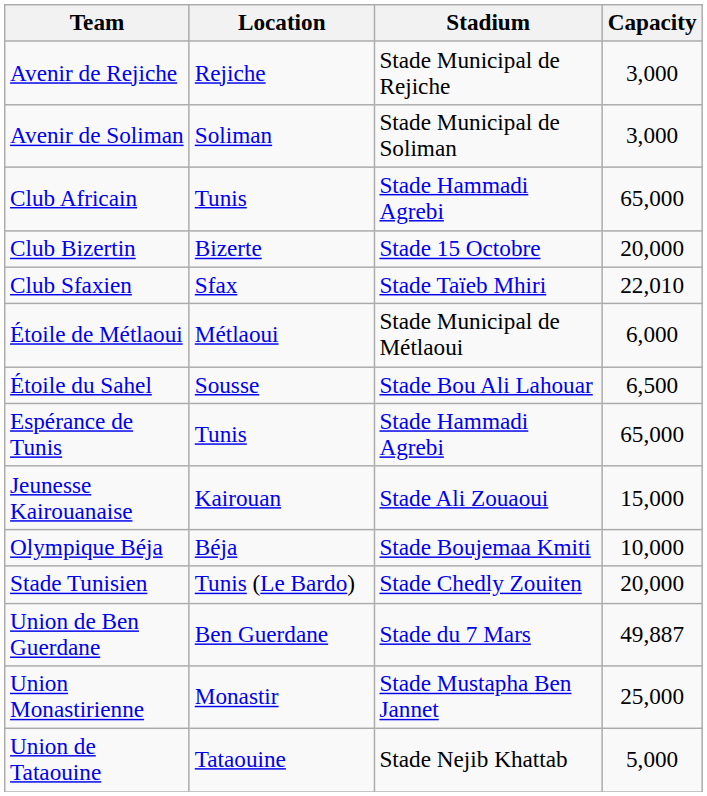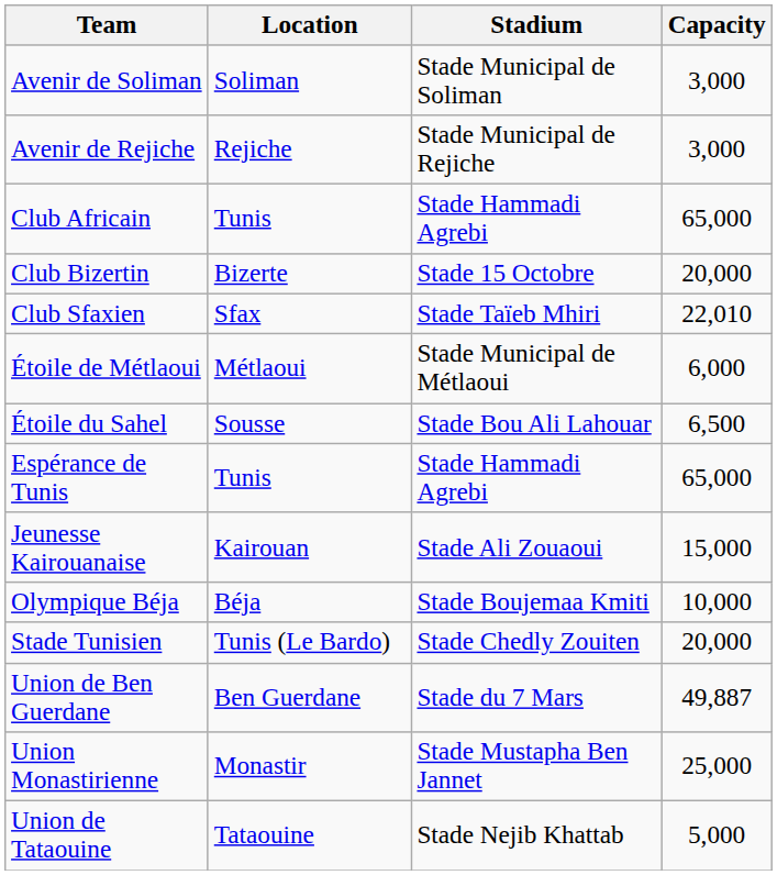 <table class="wikitable sortable">
 <tr>
 <th width="120px">Team</th>
 <th width="120px">Location</th>
 <th width="150px">Stadium</th>
 <th>Capacity</th>
 </tr>
 <tr>
+<td><a href='#'>Avenir de Soliman</a></td>
+<td><a href='#'>Soliman</a></td>
+<td>Stade Municipal de Soliman</td>
+<td align="center">3,000</td>
+</tr>
+<tr>
 <td><a href='#'>Avenir de Rejiche</a></td>
 <td><a href='#'>Rejiche</a></td>
 <td>Stade Municipal de Rejiche</td>
-<td align="center">3,000</td>
-</tr>
-<tr>
-<td><a href='#'>Avenir de Soliman</a></td>
-<td><a href='#'>Soliman</a></td>
-<td>Stade Municipal de Soliman</td>
 <td align="center">3,000</td>
 </tr>
 <tr>
 <td><a href='#'>Club Africain</a></td>
 <td><a href='#'>Tunis</a></td>
 <td><a href='#'>Stade Hammadi Agrebi</a></td>
 <td align="center">65,000</td>
 </tr>
 <tr>
 <td><a href='#'>Club Bizertin</a></td>
 <td><a href='#'>Bizerte</a></td>
 <td><a href='#'>Stade 15 Octobre</a></td>
 <td align="center">20,000</td>
 </tr>
 <tr>
 <td><a href='#'>Club Sfaxien</a></td>
 <td><a href='#'>Sfax</a></td>
 <td><a href='#'>Stade Taïeb Mhiri</a></td>
 <td align="center">22,010</td>
 </tr>
 <tr>
 <td><a href='#'>Étoile de Métlaoui</a></td>
 <td><a href='#'>Métlaoui</a></td>
 <td>Stade Municipal de Métlaoui</td>
 <td align="center">6,000</td>
 </tr>
 <tr>
 <td><a href='#'>Étoile du Sahel</a></td>
 <td><a href='#'>Sousse</a></td>
 <td><a href='#'>Stade Bou Ali Lahouar</a></td>
 <td align="center">6,500</td>
 </tr>
 <tr>
 <td><a href='#'>Espérance de Tunis</a></td>
 <td><a href='#'>Tunis</a></td>
 <td><a href='#'>Stade Hammadi Agrebi</a></td>
 <td align="center">65,000</td>
 </tr>
 <tr>
 <td><a href='#'>Jeunesse Kairouanaise</a></td>
 <td><a href='#'>Kairouan</a></td>
 <td><a href='#'>Stade Ali Zouaoui</a></td>
 <td align="center">15,000</td>
 </tr>
 <tr>
 <td><a href='#'>Olympique Béja</a></td>
 <td><a href='#'>Béja</a></td>
 <td><a href='#'>Stade Boujemaa Kmiti</a></td>
 <td align="center">10,000</td>
 </tr>
 <tr>
 <td><a href='#'>Stade Tunisien</a></td>
 <td><a href='#'>Tunis</a> (<a href='#'>Le Bardo</a>)</td>
 <td><a href='#'>Stade Chedly Zouiten</a></td>
 <td align="center">20,000</td>
 </tr>
 <tr>
 <td><a href='#'>Union de Ben Guerdane</a></td>
 <td><a href='#'>Ben Guerdane</a></td>
 <td><a href='#'>Stade du 7 Mars</a></td>
 <td align="center">49,887</td>
 </tr>
 <tr>
 <td><a href='#'>Union Monastirienne</a></td>
 <td><a href='#'>Monastir</a></td>
 <td><a href='#'>Stade Mustapha Ben Jannet</a></td>
 <td align="center">25,000</td>
 </tr>
 <tr>
 <td><a href='#'>Union de Tataouine</a></td>
 <td><a href='#'>Tataouine</a></td>
 <td>Stade Nejib Khattab</td>
 <td align="center">5,000</td>
 </tr>
 </table>
